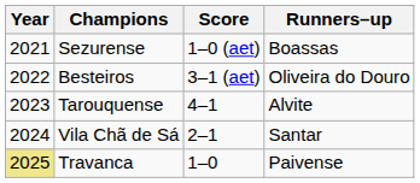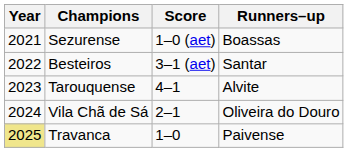 <table class="wikitable" style="text-align:left">
 <tr>
 <th style= width="100px">Year</th>
 <th style= width="400px">Champions</th>
 <th style= width="100px">Score</th>
 <th style= width="400px">Runners–up</th>
 </tr>
 <tr>
 <td>2021</td>
 <td>Sezurense</td>
 <td>1–0 (<a href='#'>aet</a>)</td>
 <td>Boassas</td>
 </tr>
 <tr>
 <td>2022</td>
 <td>Besteiros</td>
 <td>3–1 (<a href='#'>aet</a>)</td>
-<td>Oliveira do Douro</td>
+<td>Santar</td>
 </tr>
 <tr>
 <td>2023</td>
 <td>Tarouquense</td>
 <td>4–1</td>
 <td>Alvite</td>
 </tr>
 <tr>
 <td>2024</td>
 <td>Vila Chã de Sá</td>
 <td>2–1</td>
-<td>Santar</td>
+<td>Oliveira do Douro</td>
 </tr>
 <tr>
 <td style="background: khaki;">2025</td>
 <td>Travanca</td>
 <td>1–0</td>
 <td>Paivense</td>
 </tr>
 </table>
